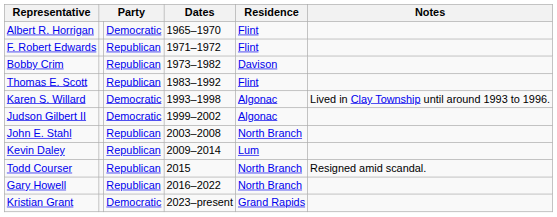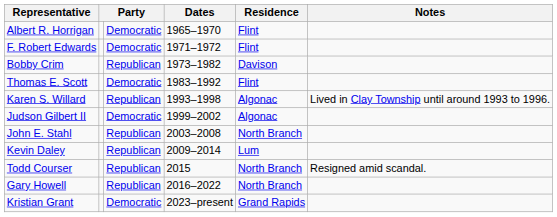 <table class=wikitable>
 <tr valign=bottom>
 <th>Representative</th>
 <th colspan="2">Party</th>
 <th>Dates</th>
 <th>Residence</th>
 <th>Notes</th>
 </tr>
 <tr>
 <td><a href='#'>Albert R. Horrigan</a></td>
 <td bgcolor=></td>
 <td><a href='#'>Democratic</a></td>
 <td>1965–1970</td>
 <td><a href='#'>Flint</a></td>
 <td></td>
 </tr>
 <tr>
 <td><a href='#'>F. Robert Edwards</a></td>
 <td bgcolor=></td>
-<td><a href='#'>Republican</a></td>
+<td><a href='#'>Democratic</a></td>
 <td>1971–1972</td>
 <td><a href='#'>Flint</a></td>
 <td></td>
 </tr>
 <tr>
 <td><a href='#'>Bobby Crim</a></td>
 <td bgcolor=></td>
 <td><a href='#'>Republican</a></td>
 <td>1973–1982</td>
 <td><a href='#'>Davison</a></td>
 <td></td>
 </tr>
 <tr>
 <td><a href='#'>Thomas E. Scott</a></td>
 <td bgcolor=></td>
-<td><a href='#'>Republican</a></td>
+<td><a href='#'>Democratic</a></td>
 <td>1983–1992</td>
 <td><a href='#'>Flint</a></td>
 <td></td>
 </tr>
 <tr>
 <td><a href='#'>Karen S. Willard</a></td>
 <td bgcolor=></td>
-<td><a href='#'>Democratic</a></td>
+<td><a href='#'>Republican</a></td>
 <td>1993–1998</td>
 <td><a href='#'>Algonac</a></td>
 <td>Lived in <a href='#'>Clay Township</a> until around 1993 to 1996.</td>
 </tr>
 <tr>
 <td><a href='#'>Judson Gilbert II</a></td>
 <td bgcolor=></td>
 <td><a href='#'>Democratic</a></td>
 <td>1999–2002</td>
 <td><a href='#'>Algonac</a></td>
 <td></td>
 </tr>
 <tr>
 <td><a href='#'>John E. Stahl</a></td>
 <td bgcolor=></td>
 <td><a href='#'>Republican</a></td>
 <td>2003–2008</td>
 <td><a href='#'>North Branch</a></td>
 <td></td>
 </tr>
 <tr>
 <td><a href='#'>Kevin Daley</a></td>
 <td bgcolor=></td>
 <td><a href='#'>Republican</a></td>
 <td>2009–2014</td>
 <td><a href='#'>Lum</a></td>
 <td></td>
 </tr>
 <tr>
 <td><a href='#'>Todd Courser</a></td>
 <td bgcolor=></td>
 <td><a href='#'>Republican</a></td>
 <td>2015</td>
 <td><a href='#'>North Branch</a></td>
 <td>Resigned amid scandal.</td>
 </tr>
 <tr>
 <td><a href='#'>Gary Howell</a></td>
 <td bgcolor=></td>
 <td><a href='#'>Republican</a></td>
 <td>2016–2022</td>
 <td><a href='#'>North Branch</a></td>
 <td></td>
 </tr>
 <tr>
 <td><a href='#'>Kristian Grant</a></td>
 <td bgcolor=></td>
 <td><a href='#'>Democratic</a></td>
 <td>2023–present</td>
 <td><a href='#'>Grand Rapids</a></td>
 <td></td>
 </tr>
 </table>
